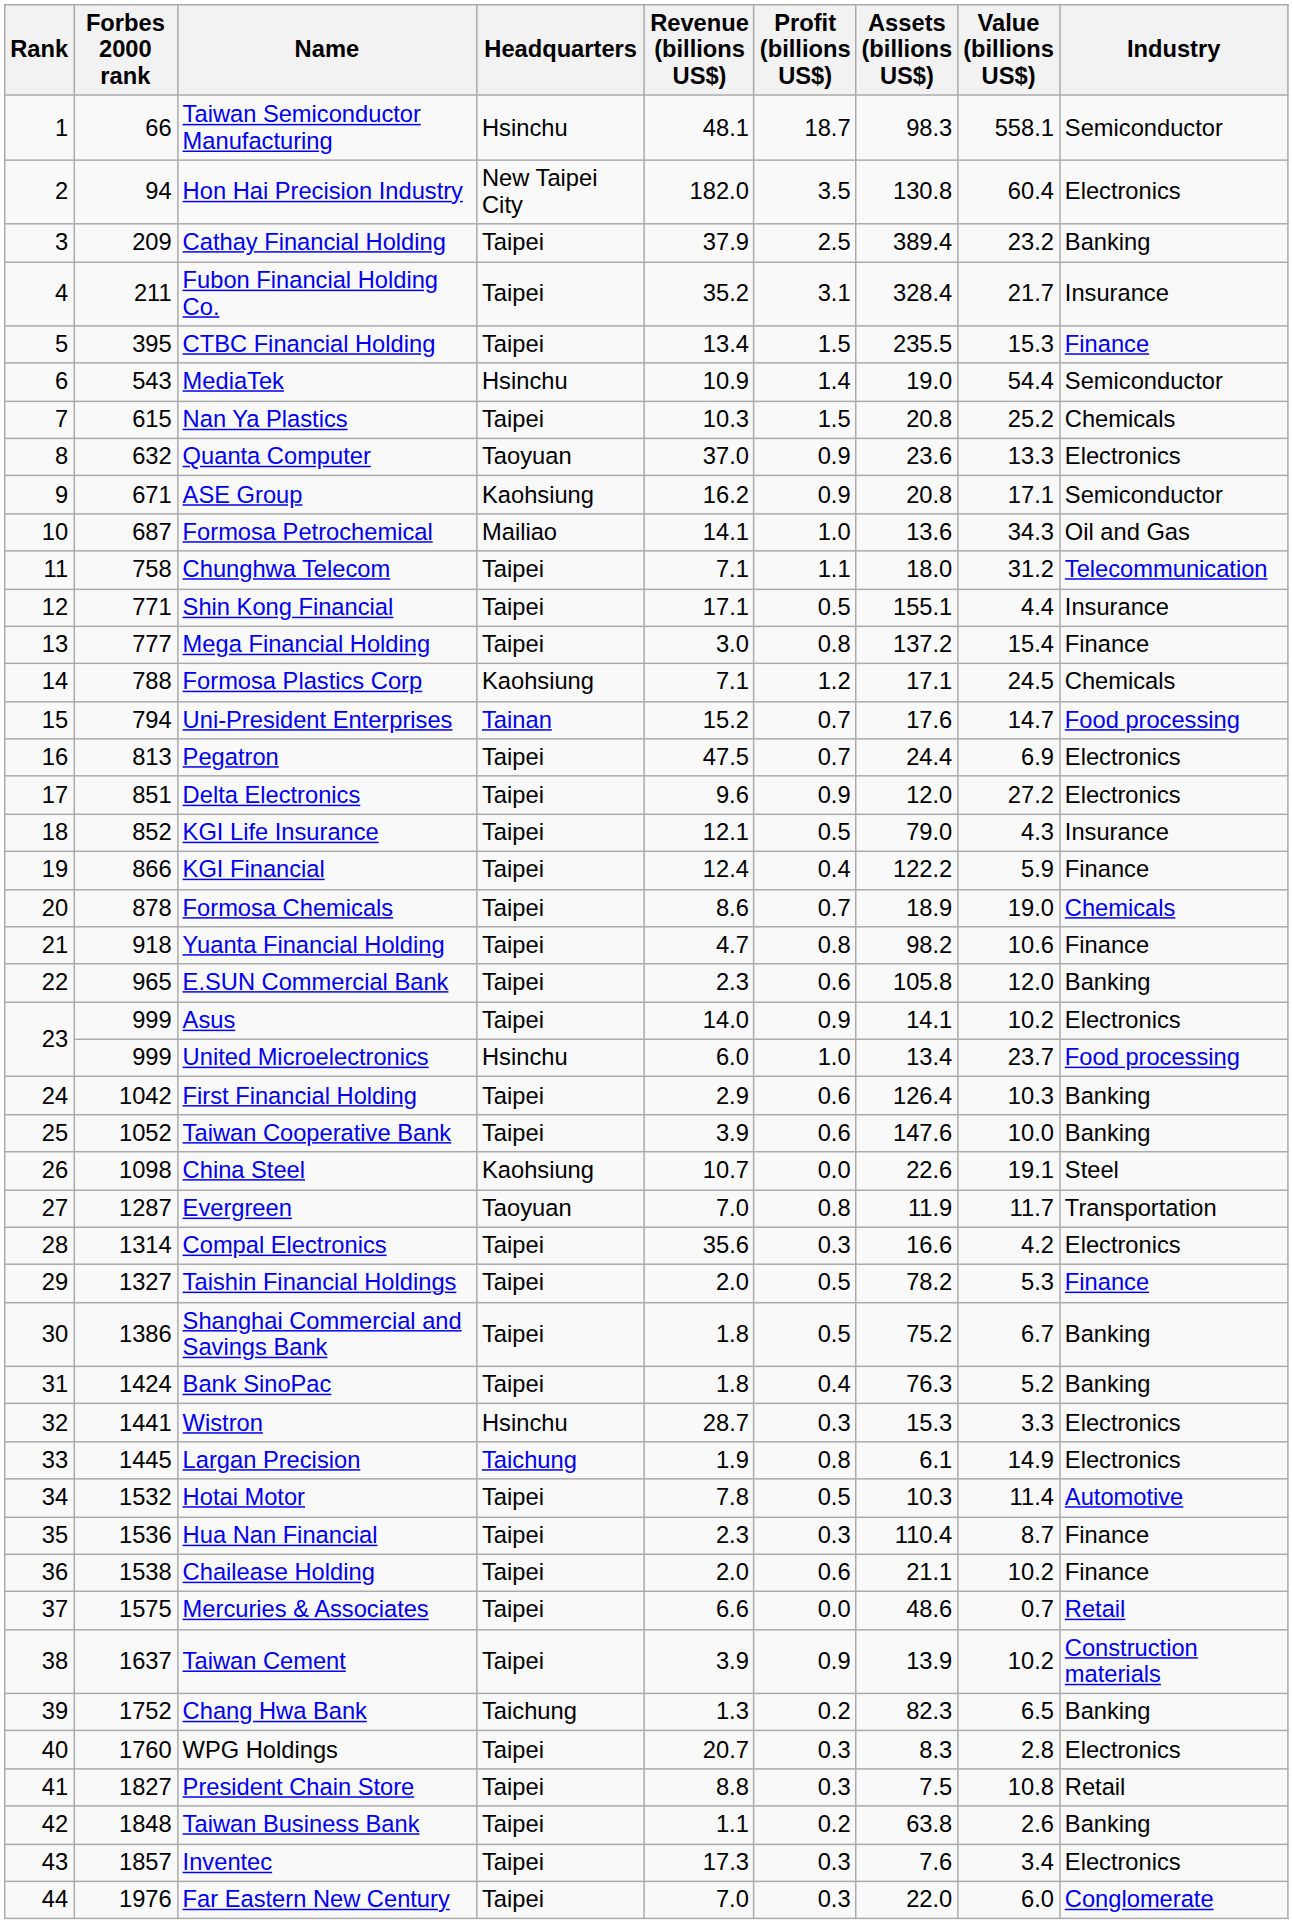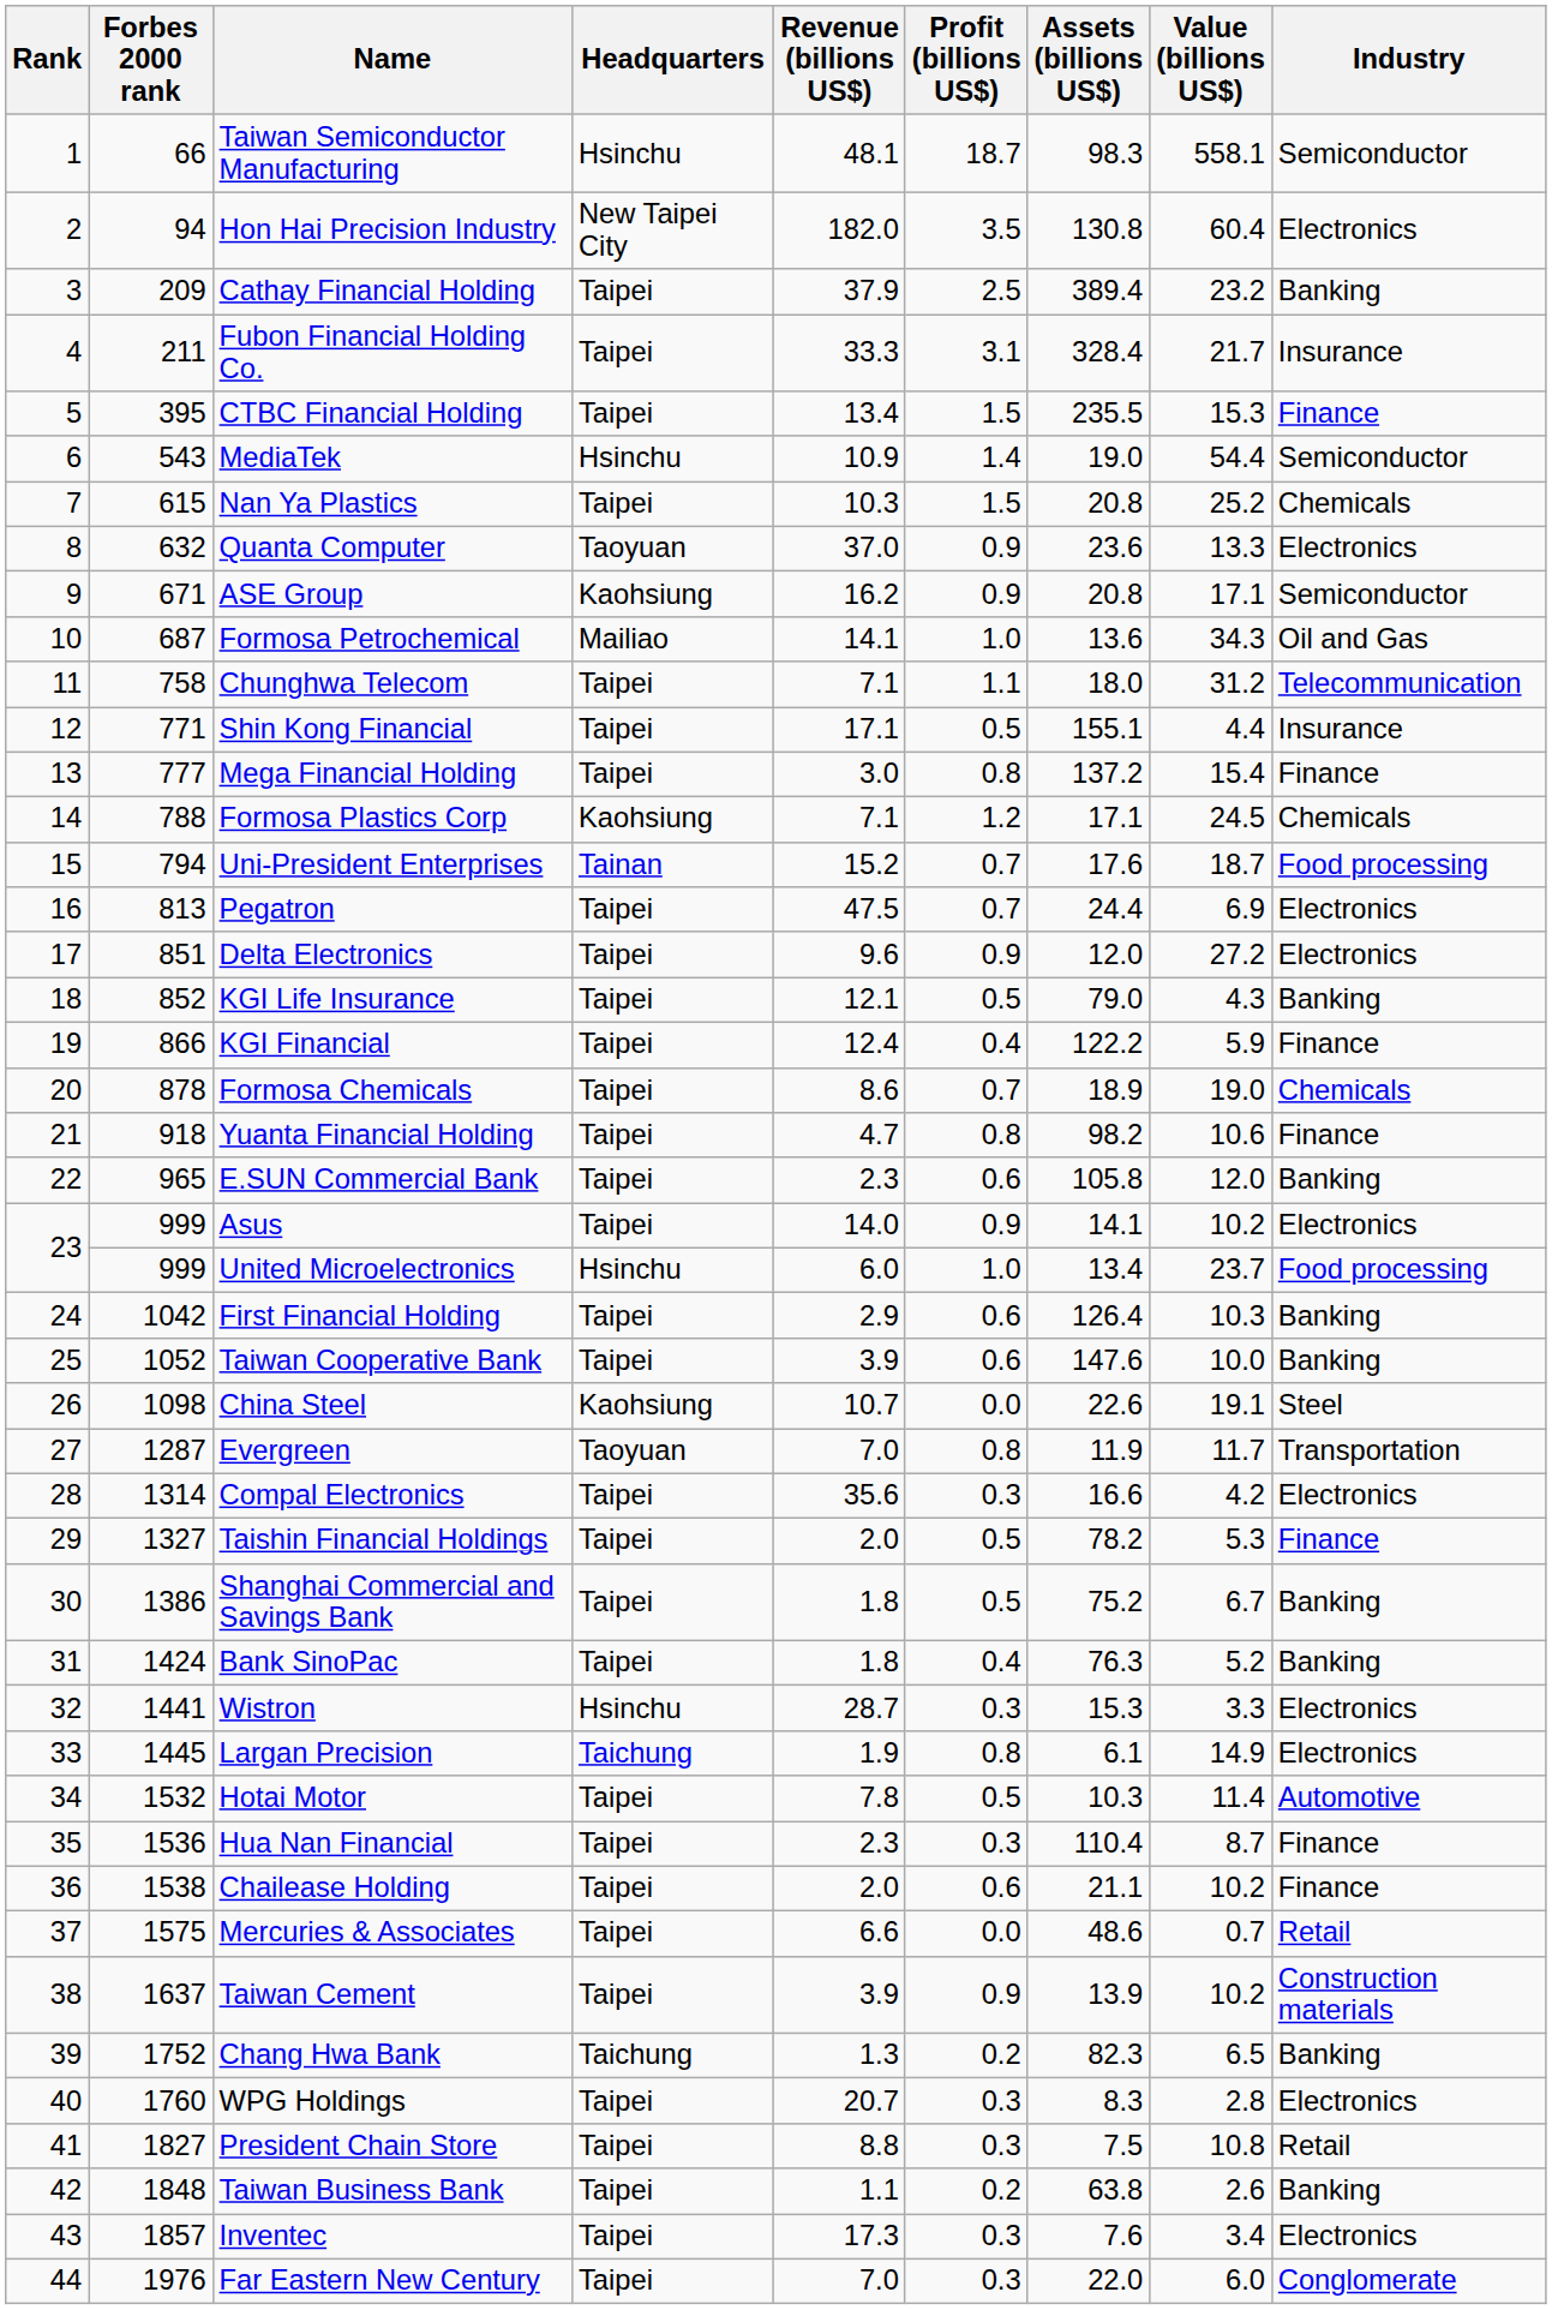 <table class="wikitable sortable" style="text-align:right;">
 <tr>
 <th align="center">Rank</th>
 <th align="center">Forbes <br>2000 rank</th>
 <th align="center">Name</th>
 <th align="center">Headquarters</th>
 <th align="center">Revenue<br>(billions <br>US$)</th>
 <th align="center">Profit<br>(billions <br>US$)</th>
 <th align="center">Assets<br>(billions <br>US$)</th>
 <th align="center">Value<br>(billions <br>US$)</th>
 <th align="center">Industry</th>
 </tr>
 <tr>
 <td>1</td>
 <td>66</td>
 <td align="left"><a href='#'>Taiwan Semiconductor Manufacturing</a></td>
 <td align="left">Hsinchu</td>
 <td>48.1</td>
 <td>18.7</td>
 <td>98.3</td>
 <td>558.1</td>
 <td align="left">Semiconductor</td>
 </tr>
 <tr>
 <td>2</td>
 <td>94</td>
 <td align="left"><a href='#'>Hon Hai Precision Industry</a></td>
 <td align="left">New Taipei City</td>
 <td>182.0</td>
 <td>3.5</td>
 <td>130.8</td>
 <td>60.4</td>
 <td align="left">Electronics</td>
 </tr>
 <tr>
 <td>3</td>
 <td>209</td>
 <td align="left"><a href='#'>Cathay Financial Holding</a></td>
 <td align="left">Taipei</td>
 <td>37.9</td>
 <td>2.5</td>
 <td>389.4</td>
 <td>23.2</td>
 <td align="left">Banking</td>
 </tr>
 <tr>
 <td>4</td>
 <td>211</td>
 <td align="left"><a href='#'>Fubon Financial Holding Co.</a></td>
 <td align="left">Taipei</td>
-<td>35.2</td>
+<td>33.3</td>
 <td>3.1</td>
 <td>328.4</td>
 <td>21.7</td>
 <td align="left">Insurance</td>
 </tr>
 <tr>
 <td>5</td>
 <td>395</td>
 <td align="left"><a href='#'>CTBC Financial Holding</a></td>
 <td align="left">Taipei</td>
 <td>13.4</td>
 <td>1.5</td>
 <td>235.5</td>
 <td>15.3</td>
 <td align="left"><a href='#'>Finance</a></td>
 </tr>
 <tr>
 <td>6</td>
 <td>543</td>
 <td align="left"><a href='#'>MediaTek</a></td>
 <td align="left">Hsinchu</td>
 <td>10.9</td>
 <td>1.4</td>
 <td>19.0</td>
 <td>54.4</td>
 <td align="left">Semiconductor</td>
 </tr>
 <tr>
 <td>7</td>
 <td>615</td>
 <td align="left"><a href='#'>Nan Ya Plastics</a></td>
 <td align="left">Taipei</td>
 <td>10.3</td>
 <td>1.5</td>
 <td>20.8</td>
 <td>25.2</td>
 <td align="left">Chemicals</td>
 </tr>
 <tr>
 <td>8</td>
 <td>632</td>
 <td align="left"><a href='#'>Quanta Computer</a></td>
 <td align="left">Taoyuan</td>
 <td>37.0</td>
 <td>0.9</td>
 <td>23.6</td>
 <td>13.3</td>
 <td align="left">Electronics</td>
 </tr>
 <tr>
 <td>9</td>
 <td>671</td>
 <td align="left"><a href='#'>ASE Group</a></td>
 <td align="left">Kaohsiung</td>
 <td>16.2</td>
 <td>0.9</td>
 <td>20.8</td>
 <td>17.1</td>
 <td align="left">Semiconductor</td>
 </tr>
 <tr>
 <td>10</td>
 <td>687</td>
 <td align="left"><a href='#'>Formosa Petrochemical</a></td>
 <td align="left">Mailiao</td>
 <td>14.1</td>
 <td>1.0</td>
 <td>13.6</td>
 <td>34.3</td>
 <td align="left">Oil and Gas</td>
 </tr>
 <tr>
 <td>11</td>
 <td>758</td>
 <td align="left"><a href='#'>Chunghwa Telecom</a></td>
 <td align="left">Taipei</td>
 <td>7.1</td>
 <td>1.1</td>
 <td>18.0</td>
 <td>31.2</td>
 <td align="left"><a href='#'>Telecommunication</a></td>
 </tr>
 <tr>
 <td>12</td>
 <td>771</td>
 <td align="left"><a href='#'>Shin Kong Financial</a></td>
 <td align="left">Taipei</td>
 <td>17.1</td>
 <td>0.5</td>
 <td>155.1</td>
 <td>4.4</td>
 <td align="left">Insurance</td>
 </tr>
 <tr>
 <td>13</td>
 <td>777</td>
 <td align="left"><a href='#'>Mega Financial Holding</a></td>
 <td align="left">Taipei</td>
 <td>3.0</td>
 <td>0.8</td>
 <td>137.2</td>
 <td>15.4</td>
 <td align="left">Finance</td>
 </tr>
 <tr>
 <td>14</td>
 <td>788</td>
 <td align="left"><a href='#'>Formosa Plastics Corp</a></td>
 <td align="left">Kaohsiung</td>
 <td>7.1</td>
 <td>1.2</td>
 <td>17.1</td>
 <td>24.5</td>
 <td align="left">Chemicals</td>
 </tr>
 <tr>
 <td>15</td>
 <td>794</td>
 <td align="left"><a href='#'>Uni-President Enterprises</a></td>
 <td align="left"><a href='#'>Tainan</a></td>
 <td>15.2</td>
 <td>0.7</td>
 <td>17.6</td>
-<td>14.7</td>
+<td>18.7</td>
 <td align="left"><a href='#'>Food processing</a></td>
 </tr>
 <tr>
 <td>16</td>
 <td>813</td>
 <td align="left"><a href='#'>Pegatron</a></td>
 <td align="left">Taipei</td>
 <td>47.5</td>
 <td>0.7</td>
 <td>24.4</td>
 <td>6.9</td>
 <td align="left">Electronics</td>
 </tr>
 <tr>
 <td>17</td>
 <td>851</td>
 <td align="left"><a href='#'>Delta Electronics</a></td>
 <td align="left">Taipei</td>
 <td>9.6</td>
 <td>0.9</td>
 <td>12.0</td>
 <td>27.2</td>
 <td align="left">Electronics</td>
 </tr>
 <tr>
 <td>18</td>
 <td>852</td>
 <td align="left"><a href='#'>KGI Life Insurance</a></td>
 <td align="left">Taipei</td>
 <td>12.1</td>
 <td>0.5</td>
 <td>79.0</td>
 <td>4.3</td>
-<td align="left">Insurance</td>
+<td align="left">Banking</td>
 </tr>
 <tr>
 <td>19</td>
 <td>866</td>
 <td align="left"><a href='#'>KGI Financial</a></td>
 <td align="left">Taipei</td>
 <td>12.4</td>
 <td>0.4</td>
 <td>122.2</td>
 <td>5.9</td>
 <td align="left">Finance</td>
 </tr>
 <tr>
 <td>20</td>
 <td>878</td>
 <td align="left"><a href='#'>Formosa Chemicals</a></td>
 <td align="left">Taipei</td>
 <td>8.6</td>
 <td>0.7</td>
 <td>18.9</td>
 <td>19.0</td>
 <td align="left"><a href='#'>Chemicals</a></td>
 </tr>
 <tr>
 <td>21</td>
 <td>918</td>
 <td align="left"><a href='#'>Yuanta Financial Holding</a></td>
 <td align="left">Taipei</td>
 <td>4.7</td>
 <td>0.8</td>
 <td>98.2</td>
 <td>10.6</td>
 <td align="left">Finance</td>
 </tr>
 <tr>
 <td>22</td>
 <td>965</td>
 <td align="left"><a href='#'>E.SUN Commercial Bank</a></td>
 <td align="left">Taipei</td>
 <td>2.3</td>
 <td>0.6</td>
 <td>105.8</td>
 <td>12.0</td>
 <td align="left">Banking</td>
 </tr>
 <tr>
 <td rowspan="2">23</td>
 <td>999</td>
 <td align="left"><a href='#'>Asus</a></td>
 <td align="left">Taipei</td>
 <td>14.0</td>
 <td>0.9</td>
 <td>14.1</td>
 <td>10.2</td>
 <td align="left">Electronics</td>
 </tr>
 <tr>
 <td>999</td>
 <td align="left"><a href='#'>United Microelectronics</a></td>
 <td align="left">Hsinchu</td>
 <td>6.0</td>
 <td>1.0</td>
 <td>13.4</td>
 <td>23.7</td>
 <td align="left"><a href='#'>Food processing</a></td>
 </tr>
 <tr>
 <td>24</td>
 <td>1042</td>
 <td align="left"><a href='#'>First Financial Holding</a></td>
 <td align="left">Taipei</td>
 <td>2.9</td>
 <td>0.6</td>
 <td>126.4</td>
 <td>10.3</td>
 <td align="left">Banking</td>
 </tr>
 <tr>
 <td>25</td>
 <td>1052</td>
 <td align="left"><a href='#'>Taiwan Cooperative Bank</a></td>
 <td align="left">Taipei</td>
 <td>3.9</td>
 <td>0.6</td>
 <td>147.6</td>
 <td>10.0</td>
 <td align="left">Banking</td>
 </tr>
 <tr>
 <td>26</td>
 <td>1098</td>
 <td align="left"><a href='#'>China Steel</a></td>
 <td align="left">Kaohsiung</td>
 <td>10.7</td>
 <td>0.0</td>
 <td>22.6</td>
 <td>19.1</td>
 <td align="left">Steel</td>
 </tr>
 <tr>
 <td>27</td>
 <td>1287</td>
 <td align="left"><a href='#'>Evergreen</a></td>
 <td align="left">Taoyuan</td>
 <td>7.0</td>
 <td>0.8</td>
 <td>11.9</td>
 <td>11.7</td>
 <td align="left">Transportation</td>
 </tr>
 <tr>
 <td>28</td>
 <td>1314</td>
 <td align="left"><a href='#'>Compal Electronics</a></td>
 <td align="left">Taipei</td>
 <td>35.6</td>
 <td>0.3</td>
 <td>16.6</td>
 <td>4.2</td>
 <td align="left">Electronics</td>
 </tr>
 <tr>
 <td>29</td>
 <td>1327</td>
 <td align="left"><a href='#'>Taishin Financial Holdings</a></td>
 <td align="left">Taipei</td>
 <td>2.0</td>
 <td>0.5</td>
 <td>78.2</td>
 <td>5.3</td>
 <td align="left"><a href='#'>Finance</a></td>
 </tr>
 <tr>
 <td>30</td>
 <td>1386</td>
 <td align="left"><a href='#'>Shanghai Commercial and Savings Bank</a></td>
 <td align="left">Taipei</td>
 <td>1.8</td>
 <td>0.5</td>
 <td>75.2</td>
 <td>6.7</td>
 <td align="left">Banking</td>
 </tr>
 <tr>
 <td>31</td>
 <td>1424</td>
 <td align="left"><a href='#'>Bank SinoPac</a></td>
 <td align="left">Taipei</td>
 <td>1.8</td>
 <td>0.4</td>
 <td>76.3</td>
 <td>5.2</td>
 <td align="left">Banking</td>
 </tr>
 <tr>
 <td>32</td>
 <td>1441</td>
 <td align="left"><a href='#'>Wistron</a></td>
 <td align="left">Hsinchu</td>
 <td>28.7</td>
 <td>0.3</td>
 <td>15.3</td>
 <td>3.3</td>
 <td align="left">Electronics</td>
 </tr>
 <tr>
 <td>33</td>
 <td>1445</td>
 <td align="left"><a href='#'>Largan Precision</a></td>
 <td align="left"><a href='#'>Taichung</a></td>
 <td>1.9</td>
 <td>0.8</td>
 <td>6.1</td>
 <td>14.9</td>
 <td align="left">Electronics</td>
 </tr>
 <tr>
 <td>34</td>
 <td>1532</td>
 <td align="left"><a href='#'>Hotai Motor</a></td>
 <td align="left">Taipei</td>
 <td>7.8</td>
 <td>0.5</td>
 <td>10.3</td>
 <td>11.4</td>
 <td align="left"><a href='#'>Automotive</a></td>
 </tr>
 <tr>
 <td>35</td>
 <td>1536</td>
 <td align="left"><a href='#'>Hua Nan Financial</a></td>
 <td align="left">Taipei</td>
 <td>2.3</td>
 <td>0.3</td>
 <td>110.4</td>
 <td>8.7</td>
 <td align="left">Finance</td>
 </tr>
 <tr>
 <td>36</td>
 <td>1538</td>
 <td align="left"><a href='#'>Chailease Holding</a></td>
 <td align="left">Taipei</td>
 <td>2.0</td>
 <td>0.6</td>
 <td>21.1</td>
 <td>10.2</td>
 <td align="left">Finance</td>
 </tr>
 <tr>
 <td>37</td>
 <td>1575</td>
 <td align="left"><a href='#'>Mercuries & Associates</a></td>
 <td align="left">Taipei</td>
 <td>6.6</td>
 <td>0.0</td>
 <td>48.6</td>
 <td>0.7</td>
 <td align="left"><a href='#'>Retail</a></td>
 </tr>
 <tr>
 <td>38</td>
 <td>1637</td>
 <td align="left"><a href='#'>Taiwan Cement</a></td>
 <td align="left">Taipei</td>
 <td>3.9</td>
 <td>0.9</td>
 <td>13.9</td>
 <td>10.2</td>
 <td align="left"><a href='#'>Construction materials</a></td>
 </tr>
 <tr>
 <td>39</td>
 <td>1752</td>
 <td align="left"><a href='#'>Chang Hwa Bank</a></td>
 <td align="left">Taichung</td>
 <td>1.3</td>
 <td>0.2</td>
 <td>82.3</td>
 <td>6.5</td>
 <td align="left">Banking</td>
 </tr>
 <tr>
 <td>40</td>
 <td>1760</td>
 <td align="left">WPG Holdings</td>
 <td align="left">Taipei</td>
 <td>20.7</td>
 <td>0.3</td>
 <td>8.3</td>
 <td>2.8</td>
 <td align="left">Electronics</td>
 </tr>
 <tr>
 <td>41</td>
 <td>1827</td>
 <td align="left"><a href='#'>President Chain Store</a></td>
 <td align="left">Taipei</td>
 <td>8.8</td>
 <td>0.3</td>
 <td>7.5</td>
 <td>10.8</td>
 <td align="left">Retail</td>
 </tr>
 <tr>
 <td>42</td>
 <td>1848</td>
 <td align="left"><a href='#'>Taiwan Business Bank</a></td>
 <td align="left">Taipei</td>
 <td>1.1</td>
 <td>0.2</td>
 <td>63.8</td>
 <td>2.6</td>
 <td align="left">Banking</td>
 </tr>
 <tr>
 <td>43</td>
 <td>1857</td>
 <td align="left"><a href='#'>Inventec</a></td>
 <td align="left">Taipei</td>
 <td>17.3</td>
 <td>0.3</td>
 <td>7.6</td>
 <td>3.4</td>
 <td align="left">Electronics</td>
 </tr>
 <tr>
 <td>44</td>
 <td>1976</td>
 <td align="left"><a href='#'>Far Eastern New Century</a></td>
 <td align="left">Taipei</td>
 <td>7.0</td>
 <td>0.3</td>
 <td>22.0</td>
 <td>6.0</td>
 <td align="left"><a href='#'>Conglomerate</a></td>
 </tr>
 </table>
